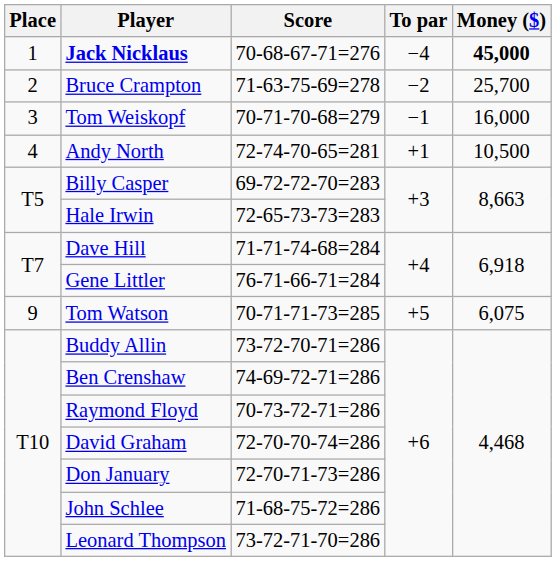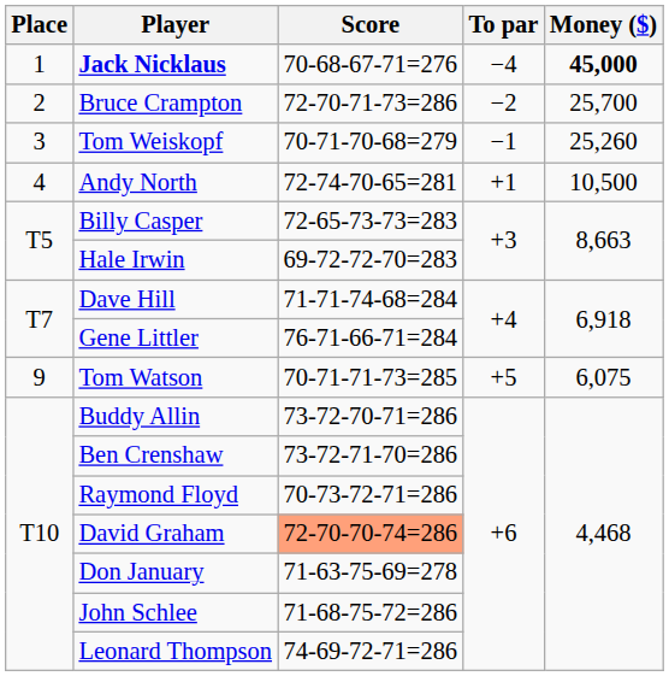 <table class=wikitable>
 <tr>
 <th>Place</th>
 <th>Player</th>
 <th>Score</th>
 <th>To par</th>
 <th>Money (<a href='#'>$</a>)</th>
 </tr>
 <tr>
 <td align=center>1</td>
 <td> <strong><a href='#'>Jack Nicklaus</a></strong></td>
 <td>70-68-67-71=276</td>
 <td align=center>−4</td>
 <td align=center><strong>45,000</strong></td>
 </tr>
 <tr>
 <td align=center>2</td>
 <td> <a href='#'>Bruce Crampton</a></td>
-<td>71-63-75-69=278</td>
+<td>72-70-71-73=286</td>
 <td align=center>−2</td>
 <td align=center>25,700</td>
 </tr>
 <tr>
 <td align=center>3</td>
 <td> <a href='#'>Tom Weiskopf</a></td>
 <td>70-71-70-68=279</td>
 <td align=center>−1</td>
-<td align=center>16,000</td>
+<td align=center>25,260</td>
 </tr>
 <tr>
 <td align=center>4</td>
 <td> <a href='#'>Andy North</a></td>
 <td>72-74-70-65=281</td>
 <td align=center>+1</td>
 <td align=center>10,500</td>
 </tr>
 <tr>
 <td rowspan=2 align=center>T5</td>
 <td> <a href='#'>Billy Casper</a></td>
-<td>69-72-72-70=283</td>
+<td>72-65-73-73=283</td>
 <td rowspan=2 align=center>+3</td>
 <td rowspan=2 align=center>8,663</td>
 </tr>
 <tr>
 <td> <a href='#'>Hale Irwin</a></td>
-<td>72-65-73-73=283</td>
+<td>69-72-72-70=283</td>
 </tr>
 <tr>
 <td rowspan=2 align=center>T7</td>
 <td> <a href='#'>Dave Hill</a></td>
 <td>71-71-74-68=284</td>
 <td rowspan=2 align=center>+4</td>
 <td rowspan=2 align=center>6,918</td>
 </tr>
 <tr>
 <td> <a href='#'>Gene Littler</a></td>
 <td>76-71-66-71=284</td>
 </tr>
 <tr>
 <td align=center>9</td>
 <td> <a href='#'>Tom Watson</a></td>
 <td>70-71-71-73=285</td>
 <td align=center>+5</td>
 <td align=center>6,075</td>
 </tr>
 <tr>
 <td rowspan=7 align=center>T10</td>
 <td> <a href='#'>Buddy Allin</a></td>
 <td>73-72-70-71=286</td>
 <td rowspan=7 align=center>+6</td>
 <td rowspan=7 align=center>4,468</td>
 </tr>
 <tr>
 <td> <a href='#'>Ben Crenshaw</a></td>
-<td>74-69-72-71=286</td>
+<td>73-72-71-70=286</td>
 </tr>
 <tr>
 <td> <a href='#'>Raymond Floyd</a></td>
 <td>70-73-72-71=286</td>
 </tr>
 <tr>
 <td> <a href='#'>David Graham</a></td>
-<td>72-70-70-74=286</td>
+<td style="background: lightsalmon;">72-70-70-74=286</td>
 </tr>
 <tr>
 <td> <a href='#'>Don January</a></td>
-<td>72-70-71-73=286</td>
+<td>71-63-75-69=278</td>
 </tr>
 <tr>
 <td> <a href='#'>John Schlee</a></td>
 <td>71-68-75-72=286</td>
 </tr>
 <tr>
 <td> <a href='#'>Leonard Thompson</a></td>
-<td>73-72-71-70=286</td>
+<td>74-69-72-71=286</td>
 </tr>
 </table>
